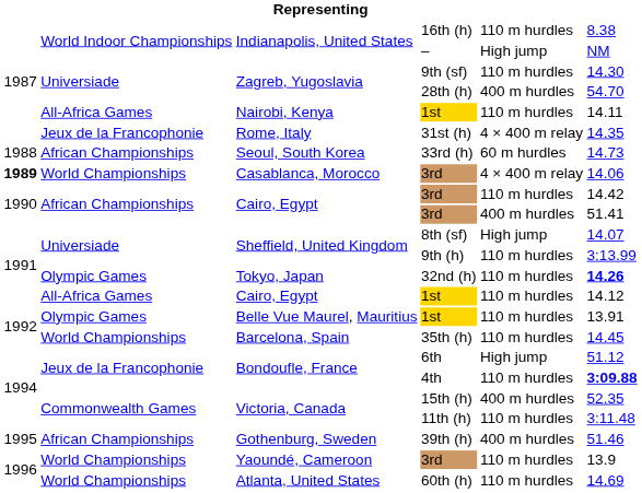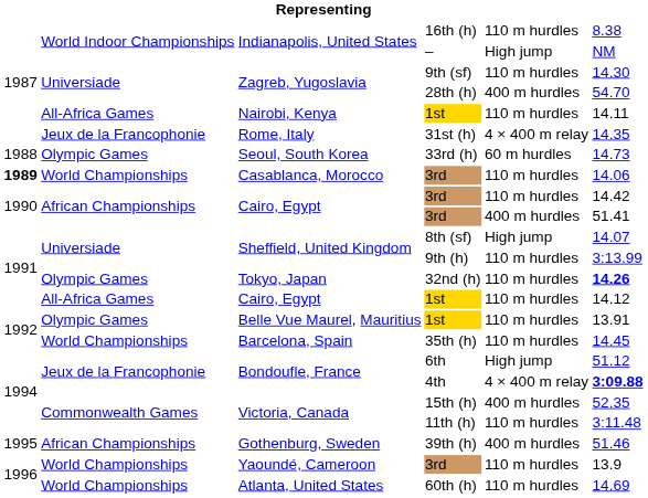 <table>
 <tr>
 <th colspan="6">Representing </th>
 </tr>
 <tr>
 <td rowspan=6>1987</td>
 <td rowspan=2><a href='#'>World Indoor Championships</a></td>
 <td rowspan=2><a href='#'>Indianapolis, United States</a></td>
 <td>16th (h)</td>
 <td>110 m hurdles</td>
 <td><a href='#'>8.38</a></td>
 </tr>
 <tr>
 <td>–</td>
 <td>High jump</td>
 <td><a href='#'>NM</a></td>
 </tr>
 <tr>
 <td rowspan=2><a href='#'>Universiade</a></td>
 <td rowspan=2><a href='#'>Zagreb, Yugoslavia</a></td>
 <td>9th (sf)</td>
 <td>110 m hurdles</td>
 <td><a href='#'>14.30</a></td>
 </tr>
 <tr>
 <td>28th (h)</td>
 <td>400 m hurdles</td>
 <td><a href='#'>54.70</a></td>
 </tr>
 <tr>
 <td><a href='#'>All-Africa Games</a></td>
 <td><a href='#'>Nairobi, Kenya</a></td>
 <td bgcolor=gold>1st</td>
 <td>110 m hurdles</td>
 <td>14.11</td>
 </tr>
 <tr>
 <td><a href='#'>Jeux de la Francophonie</a></td>
 <td><a href='#'>Rome, Italy</a></td>
 <td>31st (h)</td>
 <td>4 × 400 m relay</td>
 <td><a href='#'>14.35</a></td>
 </tr>
 <tr>
 <td>1988</td>
-<td><a href='#'>African Championships</a></td>
+<td><a href='#'>Olympic Games</a></td>
 <td><a href='#'>Seoul, South Korea</a></td>
 <td>33rd (h)</td>
 <td>60 m hurdles</td>
 <td><a href='#'>14.73</a></td>
 </tr>
 <tr>
 <td><strong>1989</strong></td>
 <td><a href='#'>World Championships</a></td>
 <td><a href='#'>Casablanca, Morocco</a></td>
 <td bgcolor=cc9966>3rd</td>
-<td>4 × 400 m relay</td>
+<td>110 m hurdles</td>
 <td><a href='#'>14.06</a></td>
 </tr>
 <tr>
 <td rowspan=2>1990</td>
 <td rowspan=2><a href='#'>African Championships</a></td>
 <td rowspan=2><a href='#'>Cairo, Egypt</a></td>
 <td bgcolor=cc9966>3rd</td>
 <td>110 m hurdles</td>
 <td>14.42</td>
 </tr>
 <tr>
 <td bgcolor=cc9966>3rd</td>
 <td>400 m hurdles</td>
 <td>51.41</td>
 </tr>
 <tr>
 <td rowspan=4>1991</td>
 <td rowspan=2><a href='#'>Universiade</a></td>
 <td rowspan=2><a href='#'>Sheffield, United Kingdom</a></td>
 <td>8th (sf)</td>
 <td>High jump</td>
 <td><a href='#'>14.07</a></td>
 </tr>
 <tr>
 <td>9th (h)</td>
 <td>110 m hurdles</td>
 <td><a href='#'>3:13.99</a></td>
 </tr>
 <tr>
 <td><a href='#'>Olympic Games</a></td>
 <td><a href='#'>Tokyo, Japan</a></td>
 <td>32nd (h)</td>
 <td>110 m hurdles</td>
 <td><strong><a href='#'>14.26</a></strong></td>
 </tr>
 <tr>
 <td><a href='#'>All-Africa Games</a></td>
 <td><a href='#'>Cairo, Egypt</a></td>
 <td bgcolor=gold>1st</td>
 <td>110 m hurdles</td>
 <td>14.12</td>
 </tr>
 <tr>
 <td rowspan=2>1992</td>
 <td><a href='#'>Olympic Games</a></td>
 <td><a href='#'>Belle Vue Maurel</a>, <a href='#'>Mauritius</a></td>
 <td bgcolor=gold>1st</td>
 <td>110 m hurdles</td>
 <td>13.91</td>
 </tr>
 <tr>
 <td><a href='#'>World Championships</a></td>
 <td><a href='#'>Barcelona, Spain</a></td>
 <td>35th (h)</td>
 <td>110 m hurdles</td>
 <td><a href='#'>14.45</a></td>
 </tr>
 <tr>
 <td rowspan=4>1994</td>
 <td rowspan=2><a href='#'>Jeux de la Francophonie</a></td>
 <td rowspan=2><a href='#'>Bondoufle, France</a></td>
 <td>6th</td>
 <td>High jump</td>
 <td><a href='#'>51.12</a></td>
 </tr>
 <tr>
 <td>4th</td>
-<td>110 m hurdles</td>
+<td>4 × 400 m relay</td>
 <td><strong><a href='#'>3:09.88</a></strong></td>
 </tr>
 <tr>
 <td rowspan=2><a href='#'>Commonwealth Games</a></td>
 <td rowspan=2><a href='#'>Victoria, Canada</a></td>
 <td>15th (h)</td>
 <td>400 m hurdles</td>
 <td><a href='#'>52.35</a></td>
 </tr>
 <tr>
 <td>11th (h)</td>
 <td>110 m hurdles</td>
 <td><a href='#'>3:11.48</a></td>
 </tr>
 <tr>
 <td>1995</td>
 <td><a href='#'>African Championships</a></td>
 <td><a href='#'>Gothenburg, Sweden</a></td>
 <td>39th (h)</td>
 <td>400 m hurdles</td>
 <td><a href='#'>51.46</a></td>
 </tr>
 <tr>
 <td rowspan=2>1996</td>
 <td><a href='#'>World Championships</a></td>
 <td><a href='#'>Yaoundé, Cameroon</a></td>
 <td bgcolor=cc9966>3rd</td>
 <td>110 m hurdles</td>
 <td>13.9</td>
 </tr>
 <tr>
 <td><a href='#'>World Championships</a></td>
 <td><a href='#'>Atlanta, United States</a></td>
 <td>60th (h)</td>
 <td>110 m hurdles</td>
 <td><a href='#'>14.69</a></td>
 </tr>
 </table>
